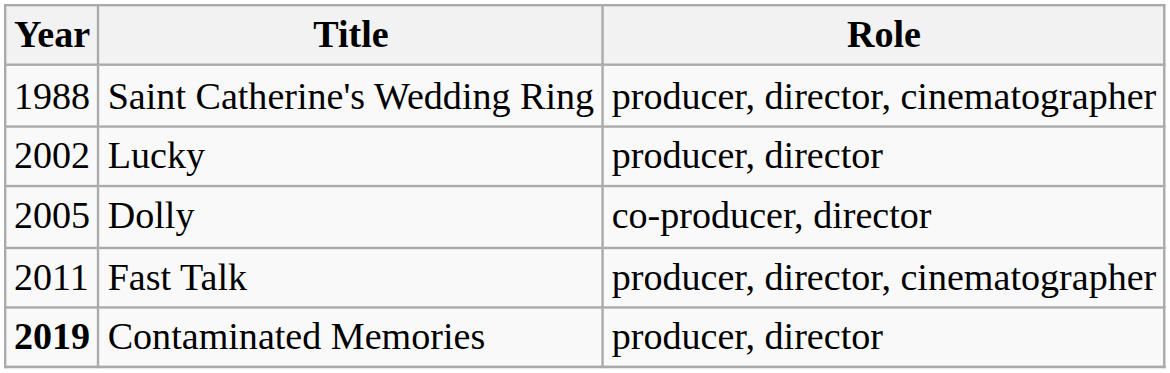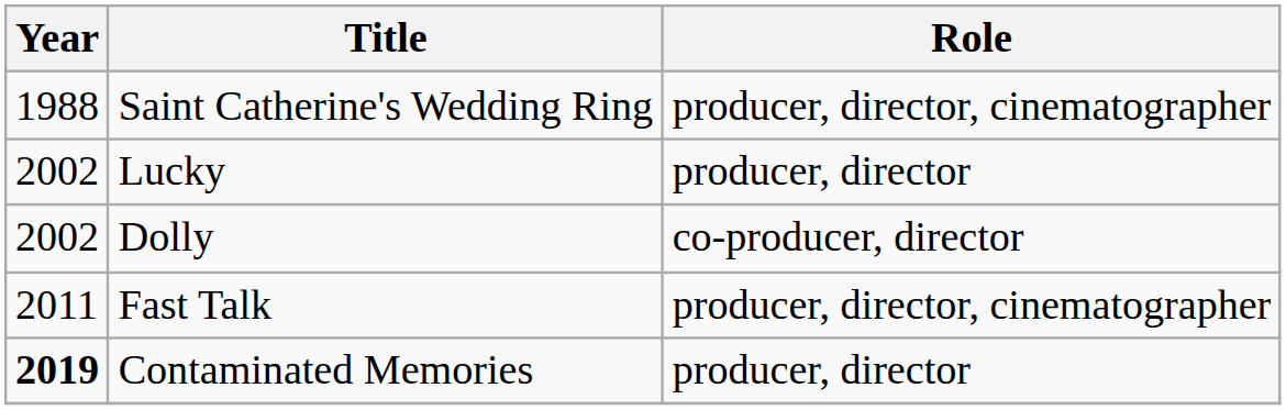 <table class="wikitable">
 <tr>
 <th>Year</th>
 <th>Title</th>
 <th>Role</th>
 </tr>
 <tr>
 <td>1988</td>
 <td>Saint Catherine's Wedding Ring</td>
 <td>producer, director, cinematographer</td>
 </tr>
 <tr>
 <td>2002</td>
 <td>Lucky</td>
 <td>producer, director</td>
 </tr>
 <tr>
-<td>2005</td>
+<td>2002</td>
 <td>Dolly</td>
 <td>co-producer, director</td>
 </tr>
 <tr>
 <td>2011</td>
 <td>Fast Talk</td>
 <td>producer, director, cinematographer</td>
 </tr>
 <tr>
 <td><strong>2019</strong></td>
 <td>Contaminated Memories</td>
 <td>producer, director</td>
 </tr>
 <tr>
 </tr>
 </table>
